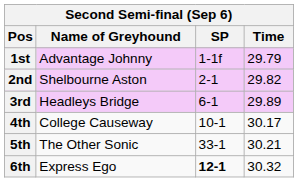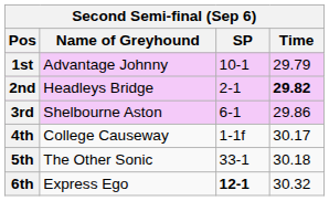 <table class="wikitable">
 <tr>
 <th colspan="6">Second Semi-final (Sep 6)</th>
 </tr>
 <tr>
 <th width=30>Pos</th>
 <th width=180>Name of Greyhound</th>
 <th width=50>SP</th>
 <th width=50>Time</th>
 </tr>
 <tr style="background: #f4caf9;">
 <th>1st</th>
 <td>Advantage Johnny</td>
-<td>1-1f</td>
+<td>10-1</td>
 <td>29.79</td>
 </tr>
 <tr style="background: #f4caf9;">
 <th>2nd</th>
-<td>Shelbourne Aston</td>
+<td>Headleys Bridge</td>
 <td>2-1</td>
-<td>29.82</td>
+<td><strong>29.82</strong></td>
 </tr>
 <tr style="background: #f4caf9;">
 <th>3rd</th>
-<td>Headleys Bridge</td>
+<td>Shelbourne Aston</td>
 <td>6-1</td>
-<td>29.89</td>
+<td>29.86</td>
 </tr>
 <tr>
 <th>4th</th>
 <td>College Causeway</td>
-<td>10-1</td>
+<td>1-1f</td>
 <td>30.17</td>
 </tr>
 <tr>
 <th>5th</th>
 <td>The Other Sonic</td>
 <td>33-1</td>
-<td>30.21</td>
+<td>30.18</td>
 </tr>
 <tr>
 <th>6th</th>
 <td>Express Ego</td>
 <td><strong>12-1</strong></td>
 <td>30.32</td>
 </tr>
 </table>
